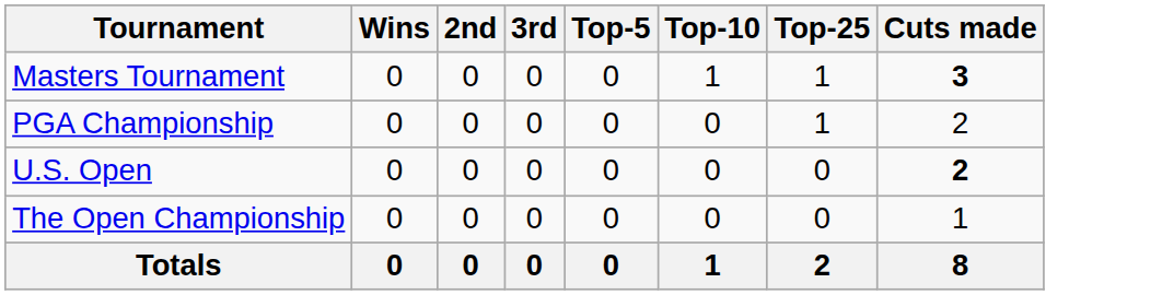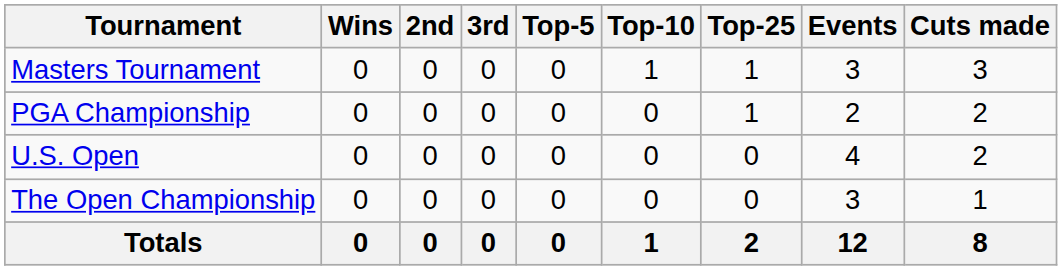 <table class=wikitable style=text-align:center>
 <tr>
 <th>Tournament</th>
 <th>Wins</th>
 <th>2nd</th>
 <th>3rd</th>
 <th>Top-5</th>
 <th>Top-10</th>
 <th>Top-25</th>
+<th>Events</th>
 <th>Cuts made</th>
 </tr>
 <tr>
 <td align=left><a href='#'>Masters Tournament</a></td>
 <td>0</td>
 <td>0</td>
 <td>0</td>
 <td>0</td>
 <td>1</td>
 <td>1</td>
-<td><strong>3</strong></td>
+<td>3</td>
+<td>3</td>
 </tr>
 <tr>
 <td align=left><a href='#'>PGA Championship</a></td>
 <td>0</td>
 <td>0</td>
 <td>0</td>
 <td>0</td>
 <td>0</td>
 <td>1</td>
 <td>2</td>
+<td>2</td>
 </tr>
 <tr>
 <td align=left><a href='#'>U.S. Open</a></td>
 <td>0</td>
 <td>0</td>
 <td>0</td>
 <td>0</td>
 <td>0</td>
 <td>0</td>
-<td><strong>2</strong></td>
+<td>4</td>
+<td>2</td>
 </tr>
 <tr>
 <td align=left><a href='#'>The Open Championship</a></td>
 <td>0</td>
 <td>0</td>
 <td>0</td>
 <td>0</td>
 <td>0</td>
 <td>0</td>
+<td>3</td>
 <td>1</td>
 </tr>
 <tr>
 <th>Totals</th>
 <th>0</th>
 <th>0</th>
 <th>0</th>
 <th>0</th>
 <th>1</th>
 <th>2</th>
+<th>12</th>
 <th>8</th>
 </tr>
 </table>
